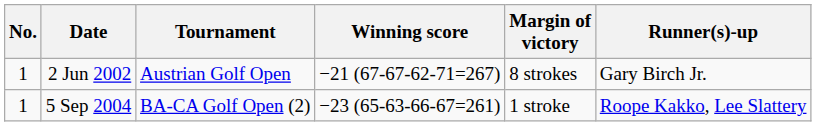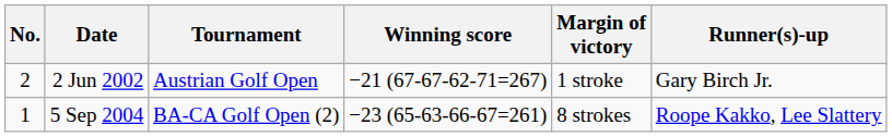 <table class="wikitable" style="font-size:95%;">
 <tr>
 <th>No.</th>
 <th>Date</th>
 <th>Tournament</th>
 <th>Winning score</th>
 <th>Margin of<br>victory</th>
 <th>Runner(s)-up</th>
 </tr>
 <tr>
-<td align=center>1</td>
+<td align=center>2</td>
 <td align=right>2 Jun <a href='#'>2002</a></td>
 <td><a href='#'>Austrian Golf Open</a></td>
 <td>−21 (67-67-62-71=267)</td>
-<td>8 strokes</td>
+<td>1 stroke</td>
 <td> Gary Birch Jr.</td>
 </tr>
 <tr>
 <td align=center>1</td>
 <td align=right>5 Sep <a href='#'>2004</a></td>
 <td><a href='#'>BA-CA Golf Open</a> (2)</td>
 <td>−23 (65-63-66-67=261)</td>
-<td>1 stroke</td>
+<td>8 strokes</td>
 <td> <a href='#'>Roope Kakko</a>,  <a href='#'>Lee Slattery</a></td>
 </tr>
 </table>
